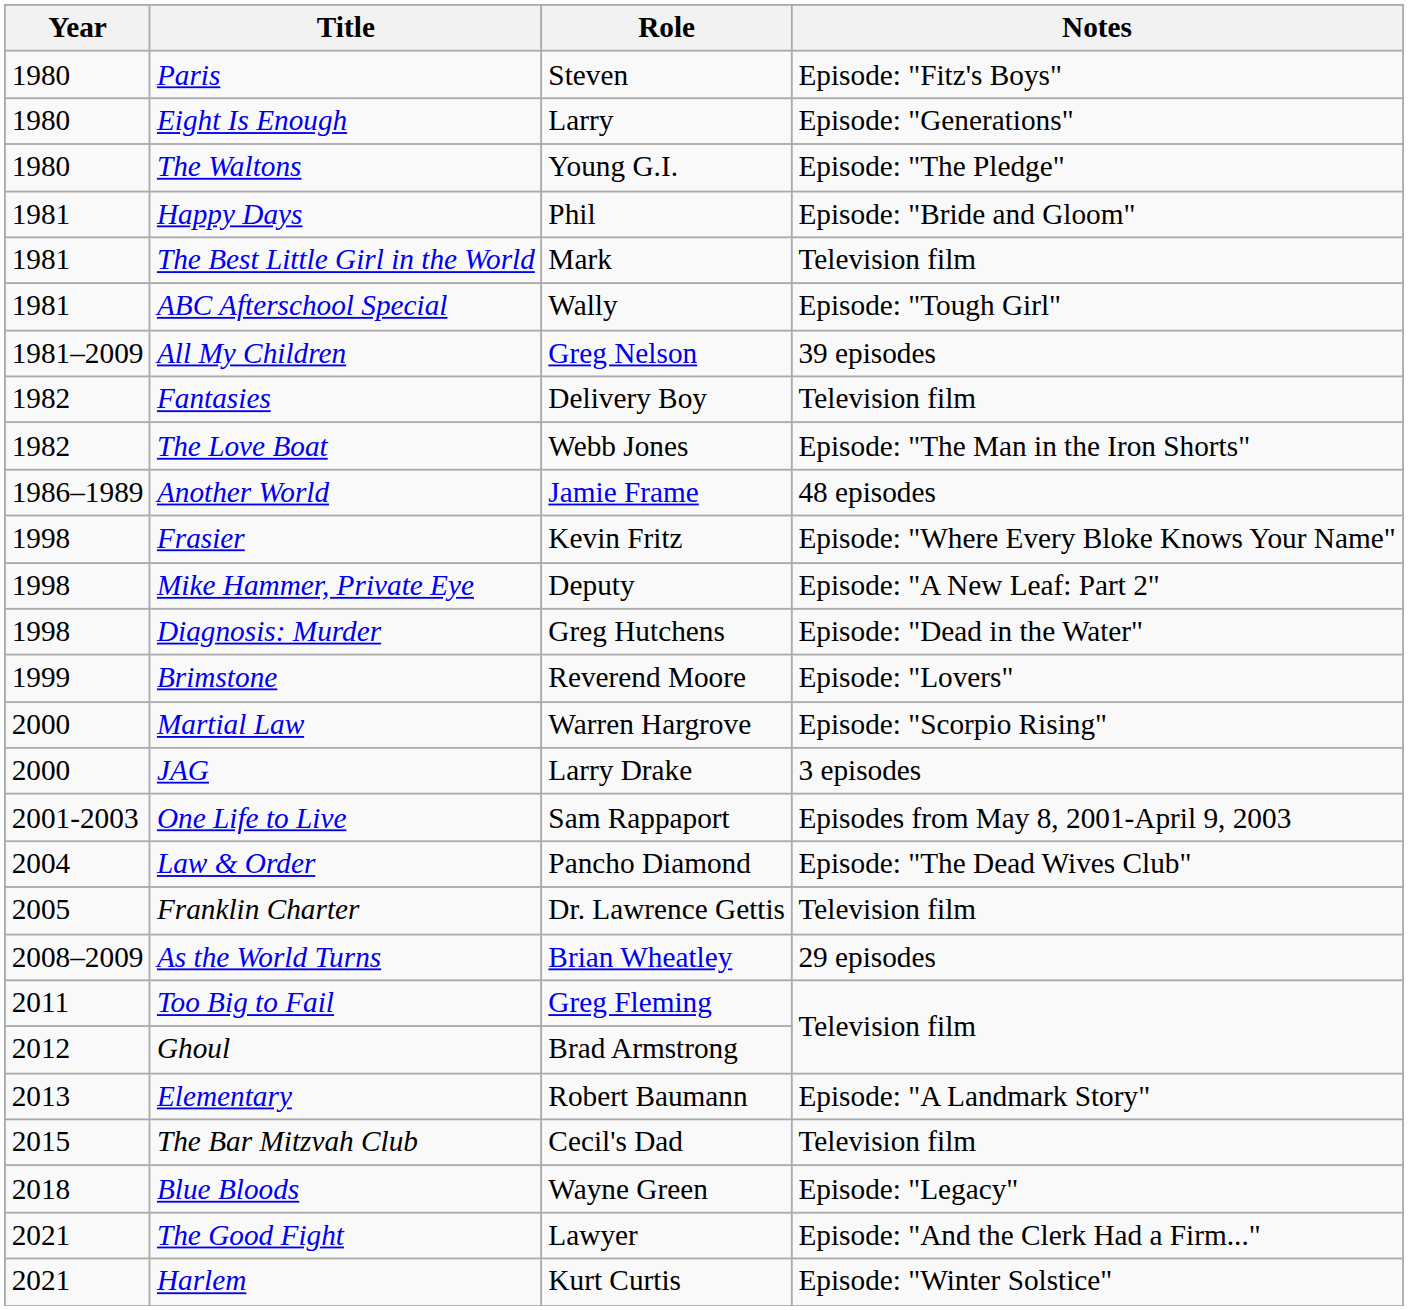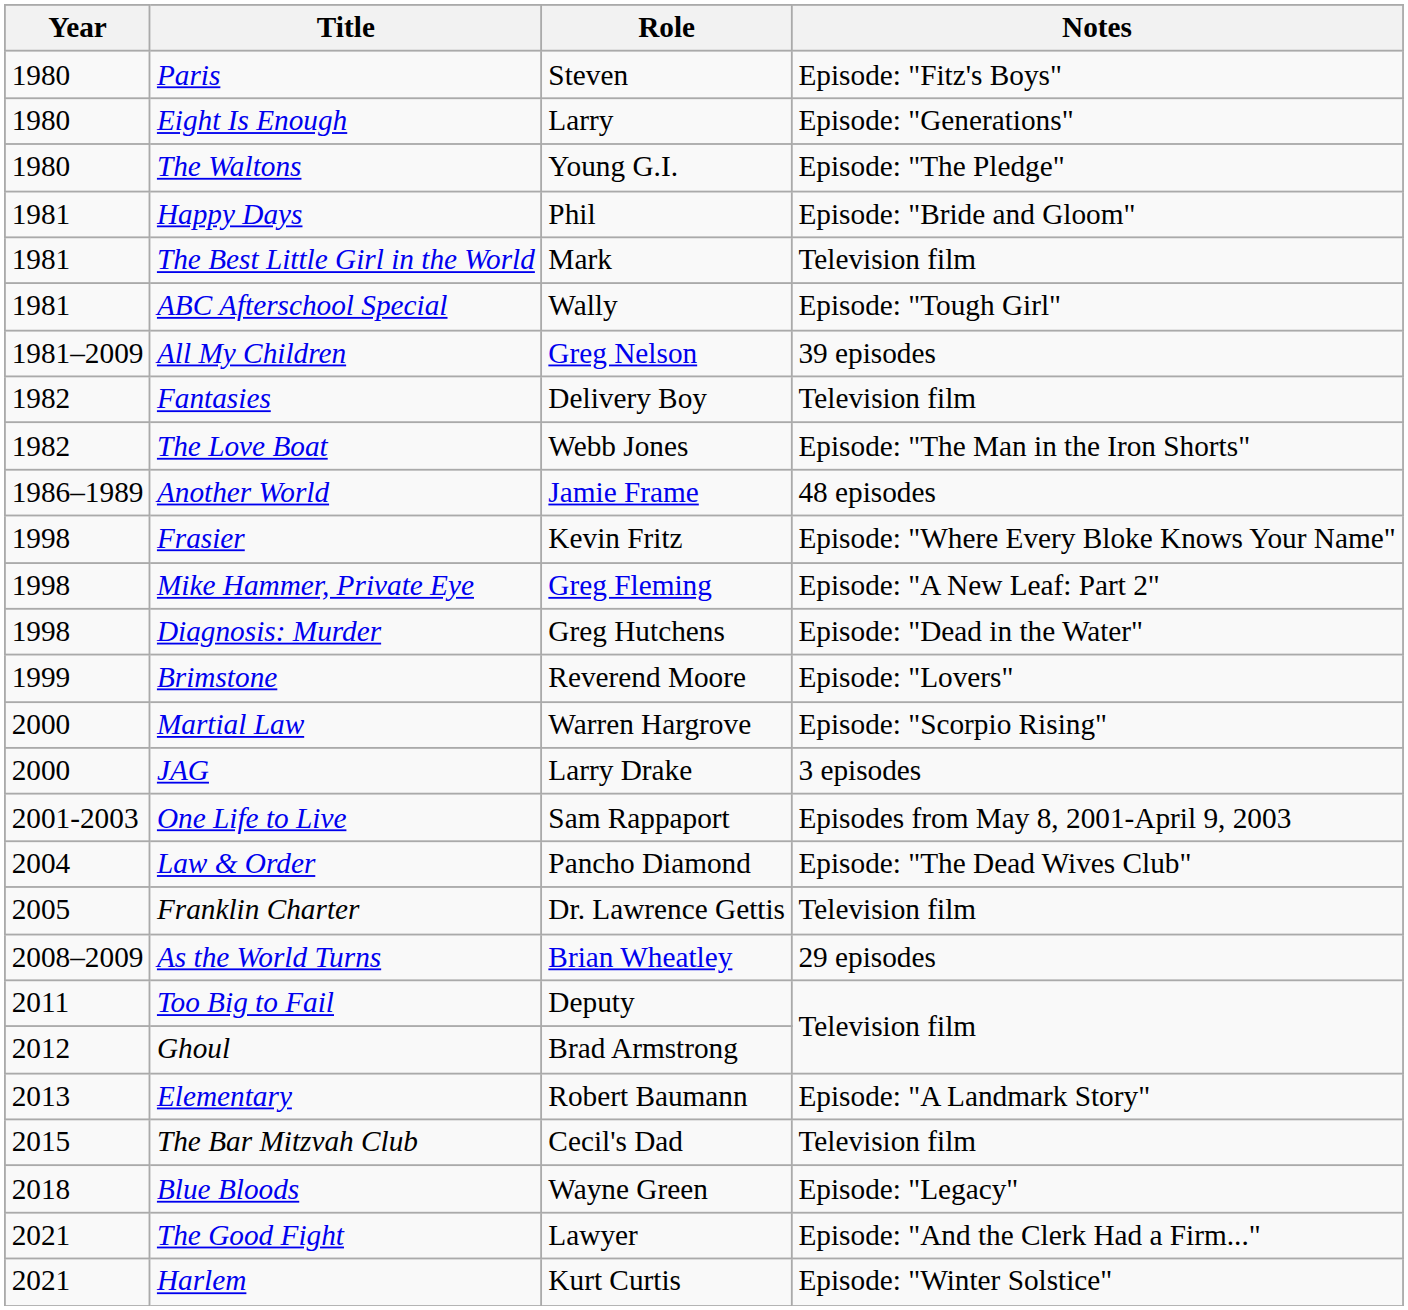 <table class="wikitable sortable">
 <tr>
 <th>Year</th>
 <th>Title</th>
 <th>Role</th>
 <th>Notes</th>
 </tr>
 <tr>
 <td>1980</td>
 <td><a href='#'><em>Paris</em></a></td>
 <td>Steven</td>
 <td>Episode: "Fitz's Boys"</td>
 </tr>
 <tr>
 <td>1980</td>
 <td><em><a href='#'>Eight Is Enough</a></em></td>
 <td>Larry</td>
 <td>Episode: "Generations"</td>
 </tr>
 <tr>
 <td>1980</td>
 <td><em><a href='#'>The Waltons</a></em></td>
 <td>Young G.I.</td>
 <td>Episode: "The Pledge"</td>
 </tr>
 <tr>
 <td>1981</td>
 <td><em><a href='#'>Happy Days</a></em></td>
 <td>Phil</td>
 <td>Episode: "Bride and Gloom"</td>
 </tr>
 <tr>
 <td>1981</td>
 <td><em><a href='#'>The Best Little Girl in the World</a></em></td>
 <td>Mark</td>
 <td>Television film</td>
 </tr>
 <tr>
 <td>1981</td>
 <td><em><a href='#'>ABC Afterschool Special</a></em></td>
 <td>Wally</td>
 <td>Episode: "Tough Girl"</td>
 </tr>
 <tr>
 <td>1981–2009</td>
 <td><em><a href='#'>All My Children</a></em></td>
 <td><a href='#'>Greg Nelson</a></td>
 <td>39 episodes</td>
 </tr>
 <tr>
 <td>1982</td>
 <td><a href='#'><em>Fantasies</em></a></td>
 <td>Delivery Boy</td>
 <td>Television film</td>
 </tr>
 <tr>
 <td>1982</td>
 <td><em><a href='#'>The Love Boat</a></em></td>
 <td>Webb Jones</td>
 <td>Episode: "The Man in the Iron Shorts"</td>
 </tr>
 <tr>
 <td>1986–1989</td>
 <td><a href='#'><em>Another World</em></a></td>
 <td><a href='#'>Jamie Frame</a></td>
 <td>48 episodes</td>
 </tr>
 <tr>
 <td>1998</td>
 <td><em><a href='#'>Frasier</a></em></td>
 <td>Kevin Fritz</td>
 <td>Episode: "Where Every Bloke Knows Your Name"</td>
 </tr>
 <tr>
 <td>1998</td>
 <td><em><a href='#'>Mike Hammer, Private Eye</a></em></td>
-<td>Deputy</td>
+<td><a href='#'>Greg Fleming</a></td>
 <td>Episode: "A New Leaf: Part 2"</td>
 </tr>
 <tr>
 <td>1998</td>
 <td><em><a href='#'>Diagnosis: Murder</a></em></td>
 <td>Greg Hutchens</td>
 <td>Episode: "Dead in the Water"</td>
 </tr>
 <tr>
 <td>1999</td>
 <td><a href='#'><em>Brimstone</em></a></td>
 <td>Reverend Moore</td>
 <td>Episode: "Lovers"</td>
 </tr>
 <tr>
 <td>2000</td>
 <td><a href='#'><em>Martial Law</em></a></td>
 <td>Warren Hargrove</td>
 <td>Episode: "Scorpio Rising"</td>
 </tr>
 <tr>
 <td>2000</td>
 <td><a href='#'><em>JAG</em></a></td>
 <td>Larry Drake</td>
 <td>3 episodes</td>
 </tr>
 <tr>
 <td>2001-2003</td>
 <td><em><a href='#'>One Life to Live</a></em></td>
 <td>Sam Rappaport</td>
 <td>Episodes from May 8, 2001-April 9, 2003</td>
 </tr>
 <tr>
 <td>2004</td>
 <td><em><a href='#'>Law & Order</a></em></td>
 <td>Pancho Diamond</td>
 <td>Episode: "The Dead Wives Club"</td>
 </tr>
 <tr>
 <td>2005</td>
 <td><em>Franklin Charter</em></td>
 <td>Dr. Lawrence Gettis</td>
 <td>Television film</td>
 </tr>
 <tr>
 <td>2008–2009</td>
 <td><em><a href='#'>As the World Turns</a></em></td>
 <td><a href='#'>Brian Wheatley</a></td>
 <td>29 episodes</td>
 </tr>
 <tr>
 <td>2011</td>
 <td><a href='#'><em>Too Big to Fail</em></a></td>
-<td><a href='#'>Greg Fleming</a></td>
+<td>Deputy</td>
 <td rowspan="2">Television film</td>
 </tr>
 <tr>
 <td>2012</td>
 <td><em>Ghoul</em></td>
 <td>Brad Armstrong</td>
 </tr>
 <tr>
 <td>2013</td>
 <td><a href='#'><em>Elementary</em></a></td>
 <td>Robert Baumann</td>
 <td>Episode: "A Landmark Story"</td>
 </tr>
 <tr>
 <td>2015</td>
 <td><em>The Bar Mitzvah Club</em></td>
 <td>Cecil's Dad</td>
 <td>Television film</td>
 </tr>
 <tr>
 <td>2018</td>
 <td><a href='#'><em>Blue Bloods</em></a></td>
 <td>Wayne Green</td>
 <td>Episode: "Legacy"</td>
 </tr>
 <tr>
 <td>2021</td>
 <td><em><a href='#'>The Good Fight</a></em></td>
 <td>Lawyer</td>
 <td>Episode: "And the Clerk Had a Firm..."</td>
 </tr>
 <tr>
 <td>2021</td>
 <td><a href='#'><em>Harlem</em></a></td>
 <td>Kurt Curtis</td>
 <td>Episode: "Winter Solstice"</td>
 </tr>
 </table>
